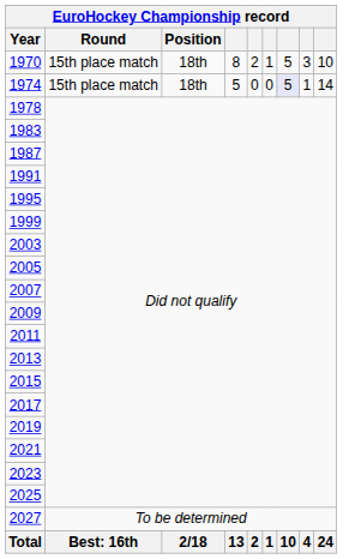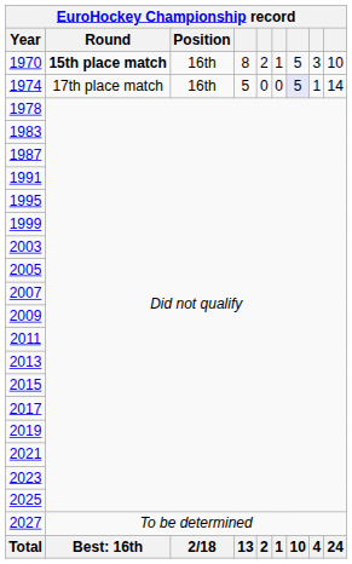 <table class="wikitable" style="text-align: center;">
 <tr>
 <th colspan=9><a href='#'>EuroHockey Championship</a> record</th>
 </tr>
 <tr>
 <th>Year</th>
 <th>Round</th>
 <th>Position</th>
 <th></th>
 <th></th>
 <th></th>
 <th></th>
 <th></th>
 <th></th>
 </tr>
 <tr>
 <td> <a href='#'>1970</a></td>
-<td>15th place match</td>
-<td>18th</td>
+<td><strong>15th place match</strong></td>
+<td>16th</td>
 <td>8</td>
 <td>2</td>
 <td>1</td>
 <td>5</td>
 <td>3</td>
 <td>10</td>
 </tr>
 <tr>
 <td> <a href='#'>1974</a></td>
-<td>15th place match</td>
-<td>18th</td>
+<td>17th place match</td>
+<td>16th</td>
 <td>5</td>
 <td>0</td>
 <td>0</td>
 <td style="background: lavender;">5</td>
 <td>1</td>
 <td>14</td>
 </tr>
 <tr>
 <td> <a href='#'>1978</a></td>
 <td colspan=8 rowspan=18><em>Did not qualify</em></td>
 </tr>
 <tr>
 <td> <a href='#'>1983</a></td>
 </tr>
 <tr>
 <td> <a href='#'>1987</a></td>
 </tr>
 <tr>
 <td> <a href='#'>1991</a></td>
 </tr>
 <tr>
 <td> <a href='#'>1995</a></td>
 </tr>
 <tr>
 <td> <a href='#'>1999</a></td>
 </tr>
 <tr>
 <td> <a href='#'>2003</a></td>
 </tr>
 <tr>
 <td> <a href='#'>2005</a></td>
 </tr>
 <tr>
 <td> <a href='#'>2007</a></td>
 </tr>
 <tr>
 <td> <a href='#'>2009</a></td>
 </tr>
 <tr>
 <td> <a href='#'>2011</a></td>
 </tr>
 <tr>
 <td> <a href='#'>2013</a></td>
 </tr>
 <tr>
 <td> <a href='#'>2015</a></td>
 </tr>
 <tr>
 <td> <a href='#'>2017</a></td>
 </tr>
 <tr>
 <td> <a href='#'>2019</a></td>
 </tr>
 <tr>
 <td> <a href='#'>2021</a></td>
 </tr>
 <tr>
 <td> <a href='#'>2023</a></td>
 </tr>
 <tr>
 <td> <a href='#'>2025</a></td>
 </tr>
 <tr>
 <td> <a href='#'>2027</a></td>
 <td colspan=8><em>To be determined</em></td>
 </tr>
 <tr>
 <th>Total</th>
 <th>Best: 16th</th>
 <th>2/18</th>
 <th>13</th>
 <th>2</th>
 <th>1</th>
 <th>10</th>
 <th>4</th>
 <th>24</th>
 </tr>
 </table>
